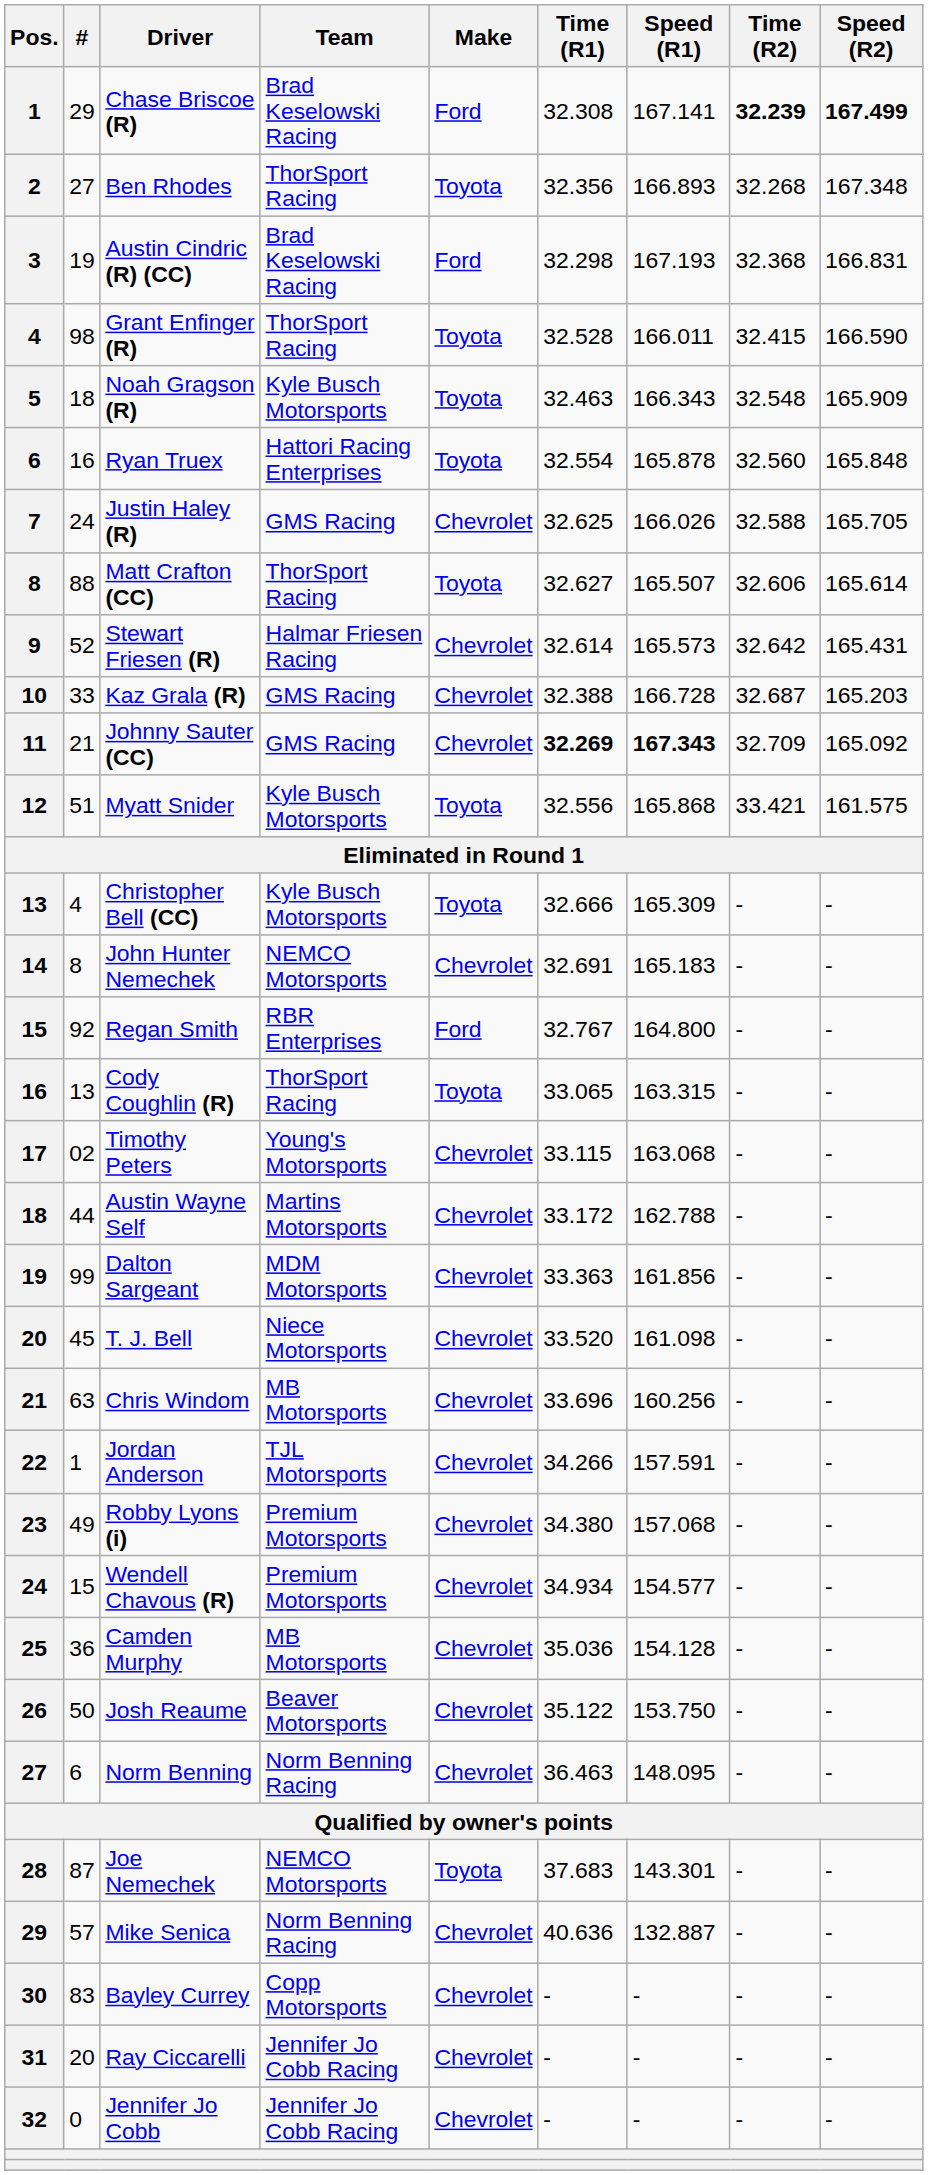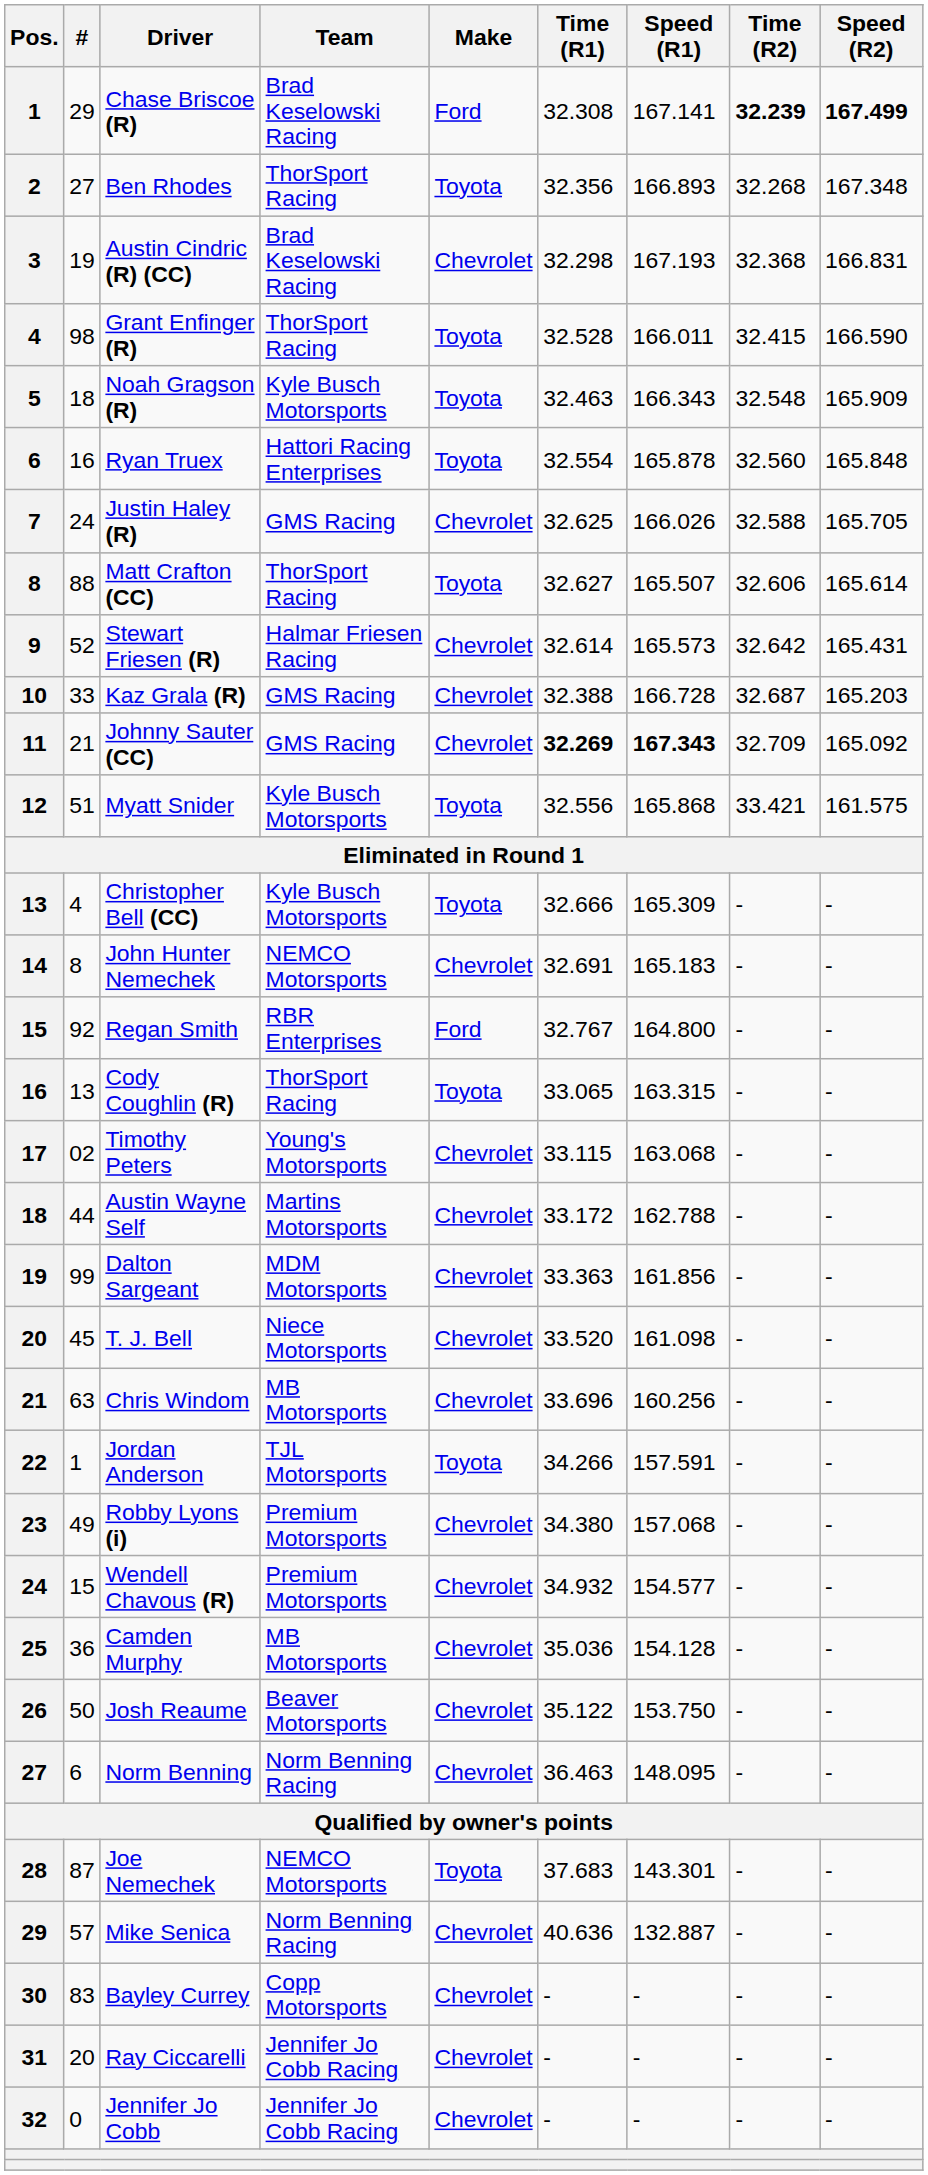 <table class="wikitable" style="font-size:95%">
 <tr>
 <th>Pos.</th>
 <th>#</th>
 <th>Driver</th>
 <th>Team</th>
 <th>Make</th>
 <th>Time (R1)</th>
 <th>Speed (R1)</th>
 <th>Time (R2)</th>
 <th>Speed (R2)</th>
 </tr>
 <tr>
 <th>1</th>
 <td>29</td>
 <td><a href='#'>Chase Briscoe</a> <strong>(R)</strong></td>
 <td><a href='#'>Brad Keselowski Racing</a></td>
 <td><a href='#'>Ford</a></td>
 <td>32.308</td>
 <td>167.141</td>
 <td><strong>32.239</strong></td>
 <td><strong>167.499</strong></td>
 </tr>
 <tr>
 <th>2</th>
 <td>27</td>
 <td><a href='#'>Ben Rhodes</a></td>
 <td><a href='#'>ThorSport Racing</a></td>
 <td><a href='#'>Toyota</a></td>
 <td>32.356</td>
 <td>166.893</td>
 <td>32.268</td>
 <td>167.348</td>
 </tr>
 <tr>
 <th>3</th>
 <td>19</td>
 <td><a href='#'>Austin Cindric</a> <strong>(R) (CC)</strong></td>
 <td><a href='#'>Brad Keselowski Racing</a></td>
-<td><a href='#'>Ford</a></td>
+<td><a href='#'>Chevrolet</a></td>
 <td>32.298</td>
 <td>167.193</td>
 <td>32.368</td>
 <td>166.831</td>
 </tr>
 <tr>
 <th>4</th>
 <td>98</td>
 <td><a href='#'>Grant Enfinger</a> <strong>(R)</strong></td>
 <td><a href='#'>ThorSport Racing</a></td>
 <td><a href='#'>Toyota</a></td>
 <td>32.528</td>
 <td>166.011</td>
 <td>32.415</td>
 <td>166.590</td>
 </tr>
 <tr>
 <th>5</th>
 <td>18</td>
 <td><a href='#'>Noah Gragson</a> <strong>(R)</strong></td>
 <td><a href='#'>Kyle Busch Motorsports</a></td>
 <td><a href='#'>Toyota</a></td>
 <td>32.463</td>
 <td>166.343</td>
 <td>32.548</td>
 <td>165.909</td>
 </tr>
 <tr>
 <th>6</th>
 <td>16</td>
 <td><a href='#'>Ryan Truex</a></td>
 <td><a href='#'>Hattori Racing Enterprises</a></td>
 <td><a href='#'>Toyota</a></td>
 <td>32.554</td>
 <td>165.878</td>
 <td>32.560</td>
 <td>165.848</td>
 </tr>
 <tr>
 <th>7</th>
 <td>24</td>
 <td><a href='#'>Justin Haley</a> <strong>(R)</strong></td>
 <td><a href='#'>GMS Racing</a></td>
 <td><a href='#'>Chevrolet</a></td>
 <td>32.625</td>
 <td>166.026</td>
 <td>32.588</td>
 <td>165.705</td>
 </tr>
 <tr>
 <th>8</th>
 <td>88</td>
 <td><a href='#'>Matt Crafton</a> <strong>(CC)</strong></td>
 <td><a href='#'>ThorSport Racing</a></td>
 <td><a href='#'>Toyota</a></td>
 <td>32.627</td>
 <td>165.507</td>
 <td>32.606</td>
 <td>165.614</td>
 </tr>
 <tr>
 <th>9</th>
 <td>52</td>
 <td><a href='#'>Stewart Friesen</a> <strong>(R)</strong></td>
 <td><a href='#'>Halmar Friesen Racing</a></td>
 <td><a href='#'>Chevrolet</a></td>
 <td>32.614</td>
 <td>165.573</td>
 <td>32.642</td>
 <td>165.431</td>
 </tr>
 <tr>
 <th>10</th>
 <td>33</td>
 <td><a href='#'>Kaz Grala</a> <strong>(R)</strong></td>
 <td><a href='#'>GMS Racing</a></td>
 <td><a href='#'>Chevrolet</a></td>
 <td>32.388</td>
 <td>166.728</td>
 <td>32.687</td>
 <td>165.203</td>
 </tr>
 <tr>
 <th>11</th>
 <td>21</td>
 <td><a href='#'>Johnny Sauter</a> <strong>(CC)</strong></td>
 <td><a href='#'>GMS Racing</a></td>
 <td><a href='#'>Chevrolet</a></td>
 <td><strong>32.269</strong></td>
 <td><strong>167.343</strong></td>
 <td>32.709</td>
 <td>165.092</td>
 </tr>
 <tr>
 <th>12</th>
 <td>51</td>
 <td><a href='#'>Myatt Snider</a></td>
 <td><a href='#'>Kyle Busch Motorsports</a></td>
 <td><a href='#'>Toyota</a></td>
 <td>32.556</td>
 <td>165.868</td>
 <td>33.421</td>
 <td>161.575</td>
 </tr>
 <tr>
 <th colspan="9">Eliminated in Round 1</th>
 </tr>
 <tr>
 <th>13</th>
 <td>4</td>
 <td><a href='#'>Christopher Bell</a> <strong>(CC)</strong></td>
 <td><a href='#'>Kyle Busch Motorsports</a></td>
 <td><a href='#'>Toyota</a></td>
 <td>32.666</td>
 <td>165.309</td>
 <td>-</td>
 <td>-</td>
 </tr>
 <tr>
 <th>14</th>
 <td>8</td>
 <td><a href='#'>John Hunter Nemechek</a></td>
 <td><a href='#'>NEMCO Motorsports</a></td>
 <td><a href='#'>Chevrolet</a></td>
 <td>32.691</td>
 <td>165.183</td>
 <td>-</td>
 <td>-</td>
 </tr>
 <tr>
 <th>15</th>
 <td>92</td>
 <td><a href='#'>Regan Smith</a></td>
 <td><a href='#'>RBR Enterprises</a></td>
 <td><a href='#'>Ford</a></td>
 <td>32.767</td>
 <td>164.800</td>
 <td>-</td>
 <td>-</td>
 </tr>
 <tr>
 <th>16</th>
 <td>13</td>
 <td><a href='#'>Cody Coughlin</a> <strong>(R)</strong></td>
 <td><a href='#'>ThorSport Racing</a></td>
 <td><a href='#'>Toyota</a></td>
 <td>33.065</td>
 <td>163.315</td>
 <td>-</td>
 <td>-</td>
 </tr>
 <tr>
 <th>17</th>
 <td>02</td>
 <td><a href='#'>Timothy Peters</a></td>
 <td><a href='#'>Young's Motorsports</a></td>
 <td><a href='#'>Chevrolet</a></td>
 <td>33.115</td>
 <td>163.068</td>
 <td>-</td>
 <td>-</td>
 </tr>
 <tr>
 <th>18</th>
 <td>44</td>
 <td><a href='#'>Austin Wayne Self</a></td>
 <td><a href='#'>Martins Motorsports</a></td>
 <td><a href='#'>Chevrolet</a></td>
 <td>33.172</td>
 <td>162.788</td>
 <td>-</td>
 <td>-</td>
 </tr>
 <tr>
 <th>19</th>
 <td>99</td>
 <td><a href='#'>Dalton Sargeant</a></td>
 <td><a href='#'>MDM Motorsports</a></td>
 <td><a href='#'>Chevrolet</a></td>
 <td>33.363</td>
 <td>161.856</td>
 <td>-</td>
 <td>-</td>
 </tr>
 <tr>
 <th>20</th>
 <td>45</td>
 <td><a href='#'>T. J. Bell</a></td>
 <td><a href='#'>Niece Motorsports</a></td>
 <td><a href='#'>Chevrolet</a></td>
 <td>33.520</td>
 <td>161.098</td>
 <td>-</td>
 <td>-</td>
 </tr>
 <tr>
 <th>21</th>
 <td>63</td>
 <td><a href='#'>Chris Windom</a></td>
 <td><a href='#'>MB Motorsports</a></td>
 <td><a href='#'>Chevrolet</a></td>
 <td>33.696</td>
 <td>160.256</td>
 <td>-</td>
 <td>-</td>
 </tr>
 <tr>
 <th>22</th>
 <td>1</td>
 <td><a href='#'>Jordan Anderson</a></td>
 <td><a href='#'>TJL Motorsports</a></td>
-<td><a href='#'>Chevrolet</a></td>
+<td><a href='#'>Toyota</a></td>
 <td>34.266</td>
 <td>157.591</td>
 <td>-</td>
 <td>-</td>
 </tr>
 <tr>
 <th>23</th>
 <td>49</td>
 <td><a href='#'>Robby Lyons</a> <strong>(i)</strong></td>
 <td><a href='#'>Premium Motorsports</a></td>
 <td><a href='#'>Chevrolet</a></td>
 <td>34.380</td>
 <td>157.068</td>
 <td>-</td>
 <td>-</td>
 </tr>
 <tr>
 <th>24</th>
 <td>15</td>
 <td><a href='#'>Wendell Chavous</a> <strong>(R)</strong></td>
 <td><a href='#'>Premium Motorsports</a></td>
 <td><a href='#'>Chevrolet</a></td>
-<td>34.934</td>
+<td>34.932</td>
 <td>154.577</td>
 <td>-</td>
 <td>-</td>
 </tr>
 <tr>
 <th>25</th>
 <td>36</td>
 <td><a href='#'>Camden Murphy</a></td>
 <td><a href='#'>MB Motorsports</a></td>
 <td><a href='#'>Chevrolet</a></td>
 <td>35.036</td>
 <td>154.128</td>
 <td>-</td>
 <td>-</td>
 </tr>
 <tr>
 <th>26</th>
 <td>50</td>
 <td><a href='#'>Josh Reaume</a></td>
 <td><a href='#'>Beaver Motorsports</a></td>
 <td><a href='#'>Chevrolet</a></td>
 <td>35.122</td>
 <td>153.750</td>
 <td>-</td>
 <td>-</td>
 </tr>
 <tr>
 <th>27</th>
 <td>6</td>
 <td><a href='#'>Norm Benning</a></td>
 <td><a href='#'>Norm Benning Racing</a></td>
 <td><a href='#'>Chevrolet</a></td>
 <td>36.463</td>
 <td>148.095</td>
 <td>-</td>
 <td>-</td>
 </tr>
 <tr>
 <th colspan="9">Qualified by owner's points</th>
 </tr>
 <tr>
 <th>28</th>
 <td>87</td>
 <td><a href='#'>Joe Nemechek</a></td>
 <td><a href='#'>NEMCO Motorsports</a></td>
 <td><a href='#'>Toyota</a></td>
 <td>37.683</td>
 <td>143.301</td>
 <td>-</td>
 <td>-</td>
 </tr>
 <tr>
 <th>29</th>
 <td>57</td>
 <td><a href='#'>Mike Senica</a></td>
 <td><a href='#'>Norm Benning Racing</a></td>
 <td><a href='#'>Chevrolet</a></td>
 <td>40.636</td>
 <td>132.887</td>
 <td>-</td>
 <td>-</td>
 </tr>
 <tr>
 <th>30</th>
 <td>83</td>
 <td><a href='#'>Bayley Currey</a></td>
 <td><a href='#'>Copp Motorsports</a></td>
 <td><a href='#'>Chevrolet</a></td>
 <td>-</td>
 <td>-</td>
 <td>-</td>
 <td>-</td>
 </tr>
 <tr>
 <th>31</th>
 <td>20</td>
 <td><a href='#'>Ray Ciccarelli</a></td>
 <td><a href='#'>Jennifer Jo Cobb Racing</a></td>
 <td><a href='#'>Chevrolet</a></td>
 <td>-</td>
 <td>-</td>
 <td>-</td>
 <td>-</td>
 </tr>
 <tr>
 <th>32</th>
 <td>0</td>
 <td><a href='#'>Jennifer Jo Cobb</a></td>
 <td><a href='#'>Jennifer Jo Cobb Racing</a></td>
 <td><a href='#'>Chevrolet</a></td>
 <td>-</td>
 <td>-</td>
 <td>-</td>
 <td>-</td>
 </tr>
 <tr>
 <th colspan="9"></th>
 </tr>
 <tr>
 <th colspan="9"></th>
 </tr>
 </table>
